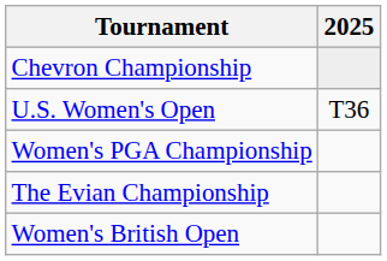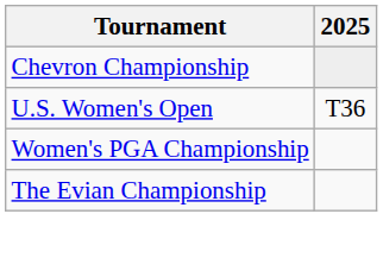 <table class="wikitable" style="font-size:95%;text-align:center;">
 <tr>
 <th>Tournament</th>
 <th>2025</th>
 </tr>
 <tr>
 <td align=left><a href='#'>Chevron Championship</a></td>
 <td style="background:#eeeeee;"></td>
 </tr>
 <tr>
 <td align=left><a href='#'>U.S. Women's Open</a></td>
 <td>T36</td>
 </tr>
 <tr>
 <td align=left><a href='#'>Women's PGA Championship</a></td>
 <td></td>
 </tr>
 <tr>
 <td align=left><a href='#'>The Evian Championship</a></td>
 <td></td>
 </tr>
-<tr>
-<td align=left><a href='#'>Women's British Open</a></td>
-<td></td>
-</tr>
 </table>
